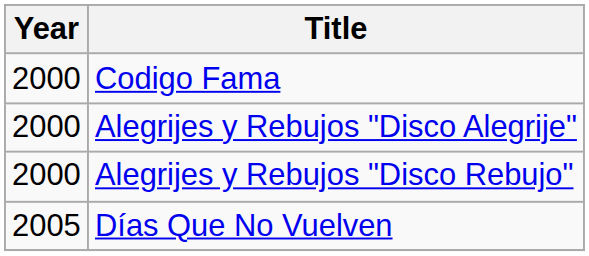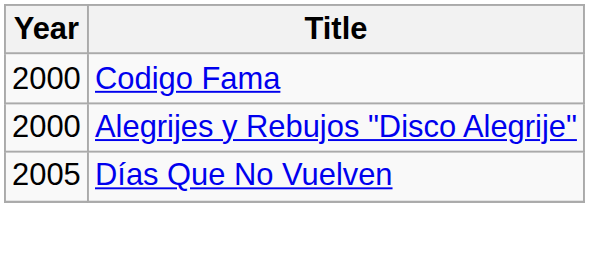 <table class="wikitable">
 <tr>
 <th>Year</th>
 <th>Title</th>
 </tr>
 <tr>
 <td>2000</td>
 <td><a href='#'>Codigo Fama</a></td>
 </tr>
 <tr>
 <td>2000</td>
 <td><a href='#'>Alegrijes y Rebujos "Disco Alegrije"</a></td>
 </tr>
 <tr>
-<td>2000</td>
-<td><a href='#'>Alegrijes y Rebujos "Disco Rebujo"</a></td>
-</tr>
-<tr>
 <td>2005</td>
 <td><a href='#'>Días Que No Vuelven</a></td>
 </tr>
 <tr>
 </tr>
 </table>
